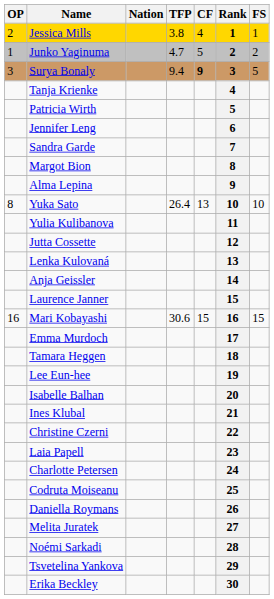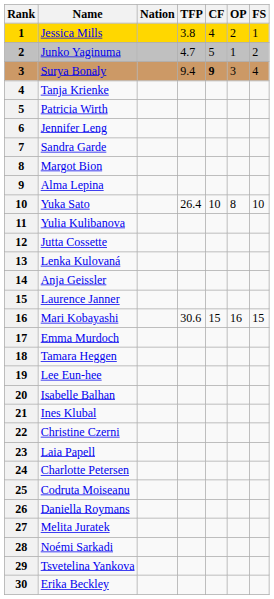 <table class="wikitable sortable">
 <tr>
-<th>OP</th>
+<th>Rank</th>
 <th>Name</th>
 <th>Nation</th>
 <th>TFP</th>
 <th>CF</th>
-<th>Rank</th>
+<th>OP</th>
 <th>FS</th>
 </tr>
 <tr bgcolor=gold>
-<td>2</td>
+<td align=center><strong>1</strong></td>
 <td><a href='#'>Jessica Mills</a></td>
 <td></td>
 <td>3.8</td>
 <td>4</td>
-<td align=center><strong>1</strong></td>
+<td>2</td>
 <td>1</td>
 </tr>
 <tr bgcolor=silver>
-<td>1</td>
+<td align=center><strong>2</strong></td>
 <td><a href='#'>Junko Yaginuma</a></td>
 <td></td>
 <td>4.7</td>
 <td>5</td>
-<td align=center><strong>2</strong></td>
+<td>1</td>
 <td>2</td>
 </tr>
 <tr bgcolor=cc9966>
-<td>3</td>
+<td align=center><strong>3</strong></td>
 <td><a href='#'>Surya Bonaly</a></td>
 <td></td>
 <td>9.4</td>
 <td><strong>9</strong></td>
-<td align=center><strong>3</strong></td>
-<td>5</td>
+<td>3</td>
+<td>4</td>
 </tr>
 <tr>
-<td></td>
+<th>4</th>
 <td><a href='#'>Tanja Krienke</a></td>
 <td></td>
 <td></td>
 <td></td>
-<th>4</th>
+<td></td>
 <td></td>
 </tr>
 <tr>
-<td></td>
+<th>5</th>
 <td><a href='#'>Patricia Wirth</a></td>
 <td></td>
 <td></td>
 <td></td>
-<th>5</th>
+<td></td>
 <td></td>
 </tr>
 <tr>
-<td></td>
+<th>6</th>
 <td><a href='#'>Jennifer Leng</a></td>
 <td></td>
 <td></td>
 <td></td>
-<th>6</th>
+<td></td>
 <td></td>
 </tr>
 <tr>
-<td></td>
+<th>7</th>
 <td><a href='#'>Sandra Garde</a></td>
 <td></td>
 <td></td>
 <td></td>
-<th>7</th>
+<td></td>
 <td></td>
 </tr>
 <tr>
-<td></td>
+<th>8</th>
 <td><a href='#'>Margot Bion</a></td>
 <td></td>
 <td></td>
 <td></td>
-<th>8</th>
+<td></td>
 <td></td>
 </tr>
 <tr>
-<td></td>
+<th>9</th>
 <td><a href='#'>Alma Lepina</a></td>
 <td></td>
 <td></td>
 <td></td>
-<th>9</th>
+<td></td>
 <td></td>
 </tr>
 <tr>
-<td>8</td>
+<th>10</th>
 <td><a href='#'>Yuka Sato</a></td>
 <td></td>
 <td>26.4</td>
-<td>13</td>
-<th>10</th>
+<td>10</td>
+<td>8</td>
 <td>10</td>
 </tr>
 <tr>
-<td></td>
+<th>11</th>
 <td><a href='#'>Yulia Kulibanova</a></td>
 <td></td>
 <td></td>
 <td></td>
-<th>11</th>
+<td></td>
 <td></td>
 </tr>
 <tr>
-<td></td>
+<th>12</th>
 <td><a href='#'>Jutta Cossette</a></td>
 <td></td>
 <td></td>
 <td></td>
-<th>12</th>
+<td></td>
 <td></td>
 </tr>
 <tr>
-<td></td>
+<th>13</th>
 <td><a href='#'>Lenka Kulovaná</a></td>
 <td></td>
 <td></td>
 <td></td>
-<th>13</th>
+<td></td>
 <td></td>
 </tr>
 <tr>
-<td></td>
+<th>14</th>
 <td><a href='#'>Anja Geissler</a></td>
 <td></td>
 <td></td>
 <td></td>
-<th>14</th>
+<td></td>
 <td></td>
 </tr>
 <tr>
-<td></td>
+<th>15</th>
 <td><a href='#'>Laurence Janner</a></td>
 <td></td>
 <td></td>
 <td></td>
-<th>15</th>
+<td></td>
 <td></td>
 </tr>
 <tr>
-<td>16</td>
+<th>16</th>
 <td><a href='#'>Mari Kobayashi</a></td>
 <td></td>
 <td>30.6</td>
 <td>15</td>
-<th>16</th>
+<td>16</td>
 <td>15</td>
 </tr>
 <tr>
-<td></td>
+<th>17</th>
 <td><a href='#'>Emma Murdoch</a></td>
 <td></td>
 <td></td>
 <td></td>
-<th>17</th>
+<td></td>
 <td></td>
 </tr>
 <tr>
-<td></td>
+<th>18</th>
 <td><a href='#'>Tamara Heggen</a></td>
 <td></td>
 <td></td>
 <td></td>
-<th>18</th>
+<td></td>
 <td></td>
 </tr>
 <tr>
-<td></td>
+<th>19</th>
 <td><a href='#'>Lee Eun-hee</a></td>
 <td></td>
 <td></td>
 <td></td>
-<th>19</th>
+<td></td>
 <td></td>
 </tr>
 <tr>
-<td></td>
+<th>20</th>
 <td><a href='#'>Isabelle Balhan</a></td>
 <td></td>
 <td></td>
 <td></td>
-<th>20</th>
+<td></td>
 <td></td>
 </tr>
 <tr>
-<td></td>
+<th>21</th>
 <td><a href='#'>Ines Klubal</a></td>
 <td></td>
 <td></td>
 <td></td>
-<th>21</th>
+<td></td>
 <td></td>
 </tr>
 <tr>
-<td></td>
+<th>22</th>
 <td><a href='#'>Christine Czerni</a></td>
 <td></td>
 <td></td>
 <td></td>
-<th>22</th>
+<td></td>
 <td></td>
 </tr>
 <tr>
-<td></td>
+<th>23</th>
 <td><a href='#'>Laia Papell</a></td>
 <td></td>
 <td></td>
 <td></td>
-<th>23</th>
+<td></td>
 <td></td>
 </tr>
 <tr>
-<td></td>
+<th>24</th>
 <td><a href='#'>Charlotte Petersen</a></td>
 <td></td>
 <td></td>
 <td></td>
-<th>24</th>
+<td></td>
 <td></td>
 </tr>
 <tr>
-<td></td>
+<th>25</th>
 <td><a href='#'>Codruta Moiseanu</a></td>
 <td></td>
 <td></td>
 <td></td>
-<th>25</th>
+<td></td>
 <td></td>
 </tr>
 <tr>
-<td></td>
+<th>26</th>
 <td><a href='#'>Daniella Roymans</a></td>
 <td></td>
 <td></td>
 <td></td>
-<th>26</th>
+<td></td>
 <td></td>
 </tr>
 <tr>
-<td></td>
+<th>27</th>
 <td><a href='#'>Melita Juratek</a></td>
 <td></td>
 <td></td>
 <td></td>
-<th>27</th>
+<td></td>
 <td></td>
 </tr>
 <tr>
-<td></td>
+<th>28</th>
 <td><a href='#'>Noémi Sarkadi</a></td>
 <td></td>
 <td></td>
 <td></td>
-<th>28</th>
+<td></td>
 <td></td>
 </tr>
 <tr>
-<td></td>
+<th>29</th>
 <td><a href='#'>Tsvetelina Yankova</a></td>
 <td></td>
 <td></td>
 <td></td>
-<th>29</th>
+<td></td>
 <td></td>
 </tr>
 <tr>
-<td></td>
+<th>30</th>
 <td><a href='#'>Erika Beckley</a></td>
 <td></td>
 <td></td>
 <td></td>
-<th>30</th>
+<td></td>
 <td></td>
 </tr>
 </table>
